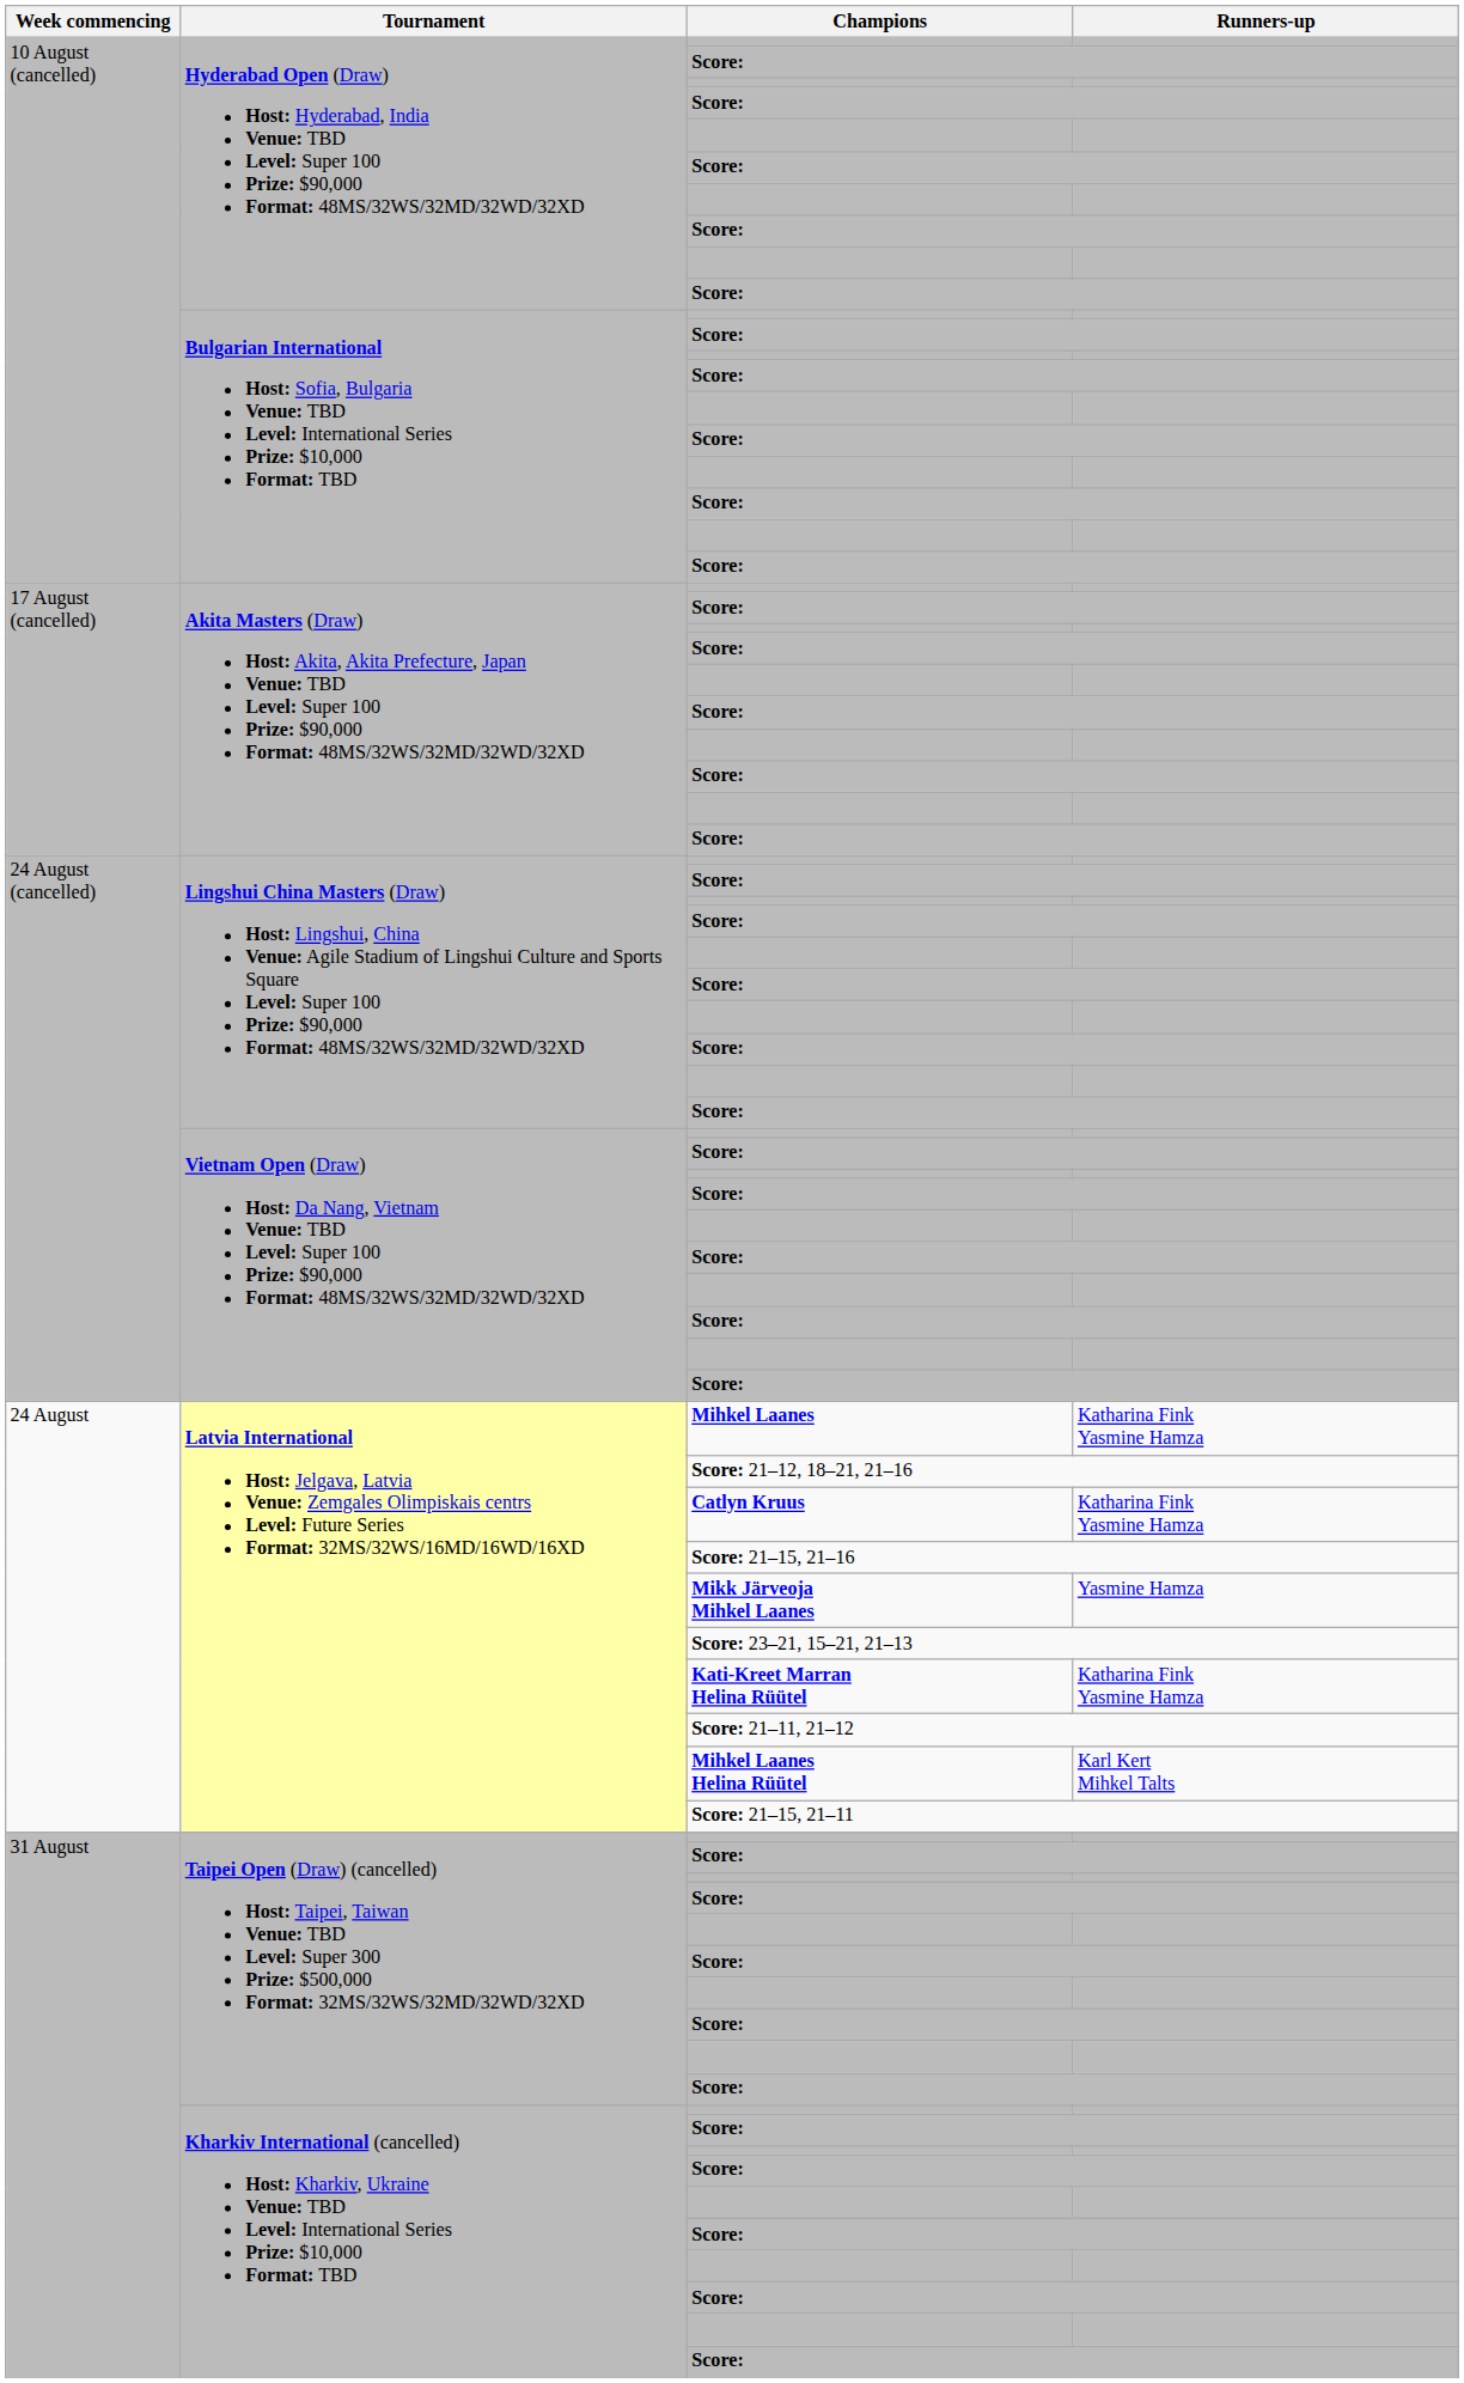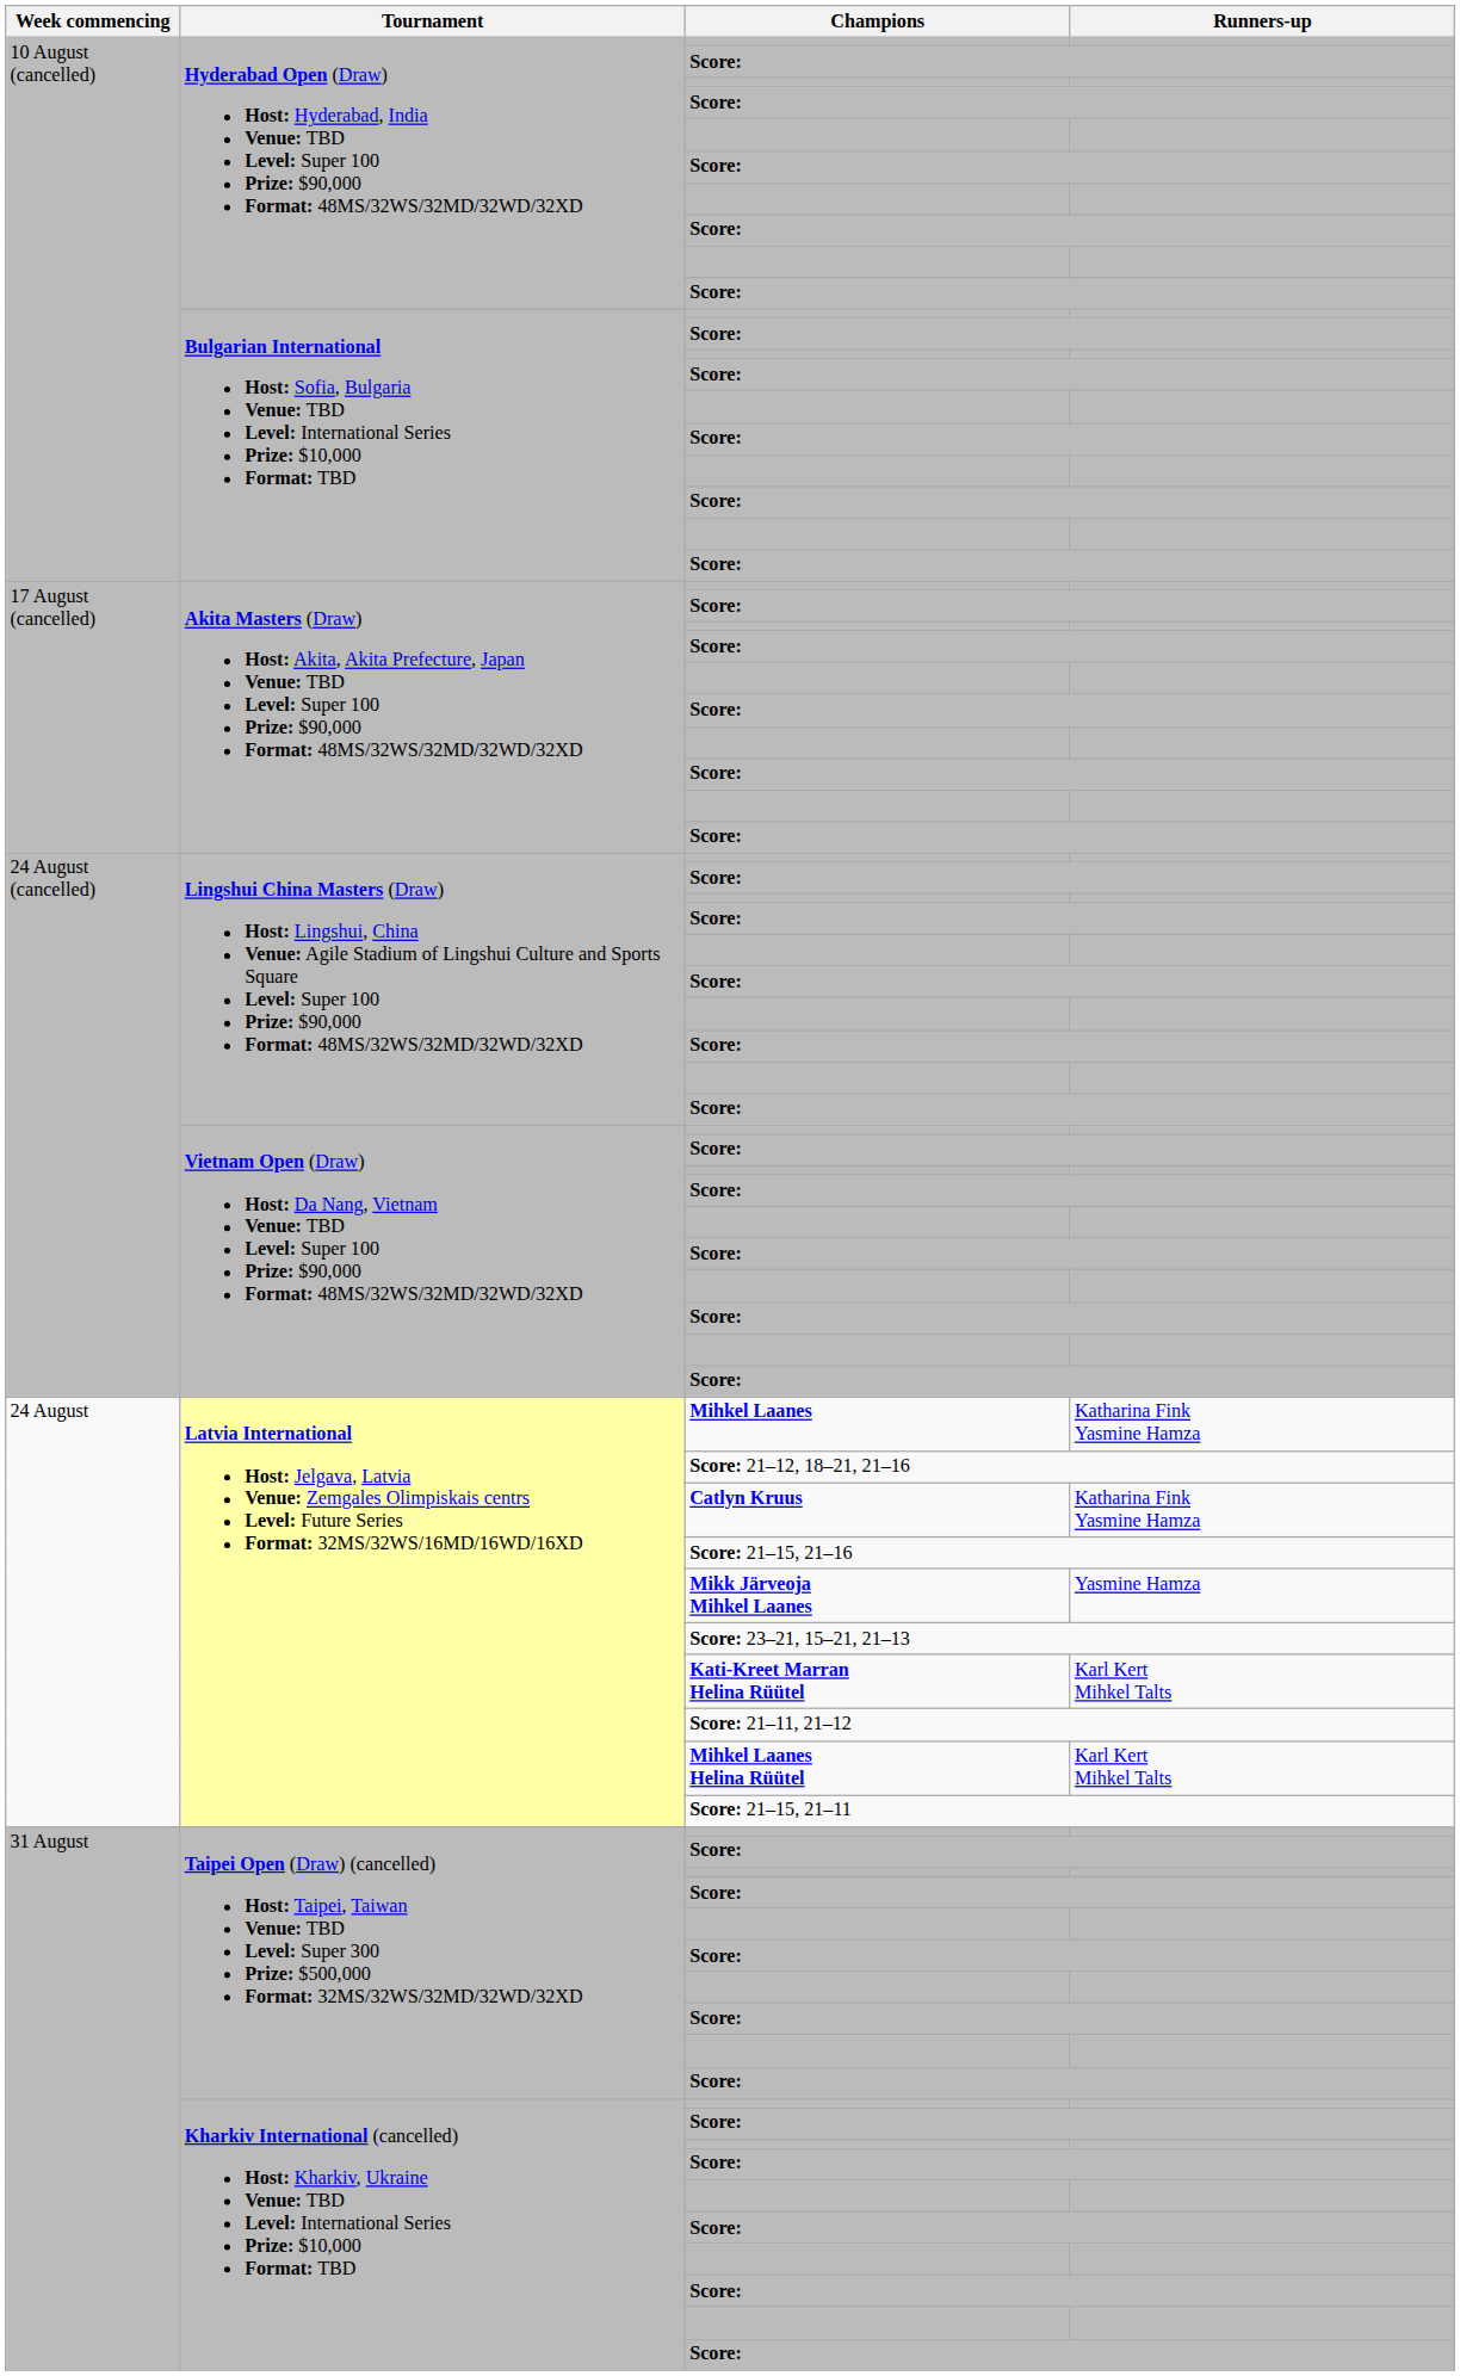 <table class="wikitable" style="font-size:80%">
 <tr>
 <th width="110">Week commencing</th>
 <th width="330">Tournament</th>
 <th width="250">Champions</th>
 <th width="250">Runners-up</th>
 </tr>
 <tr valign="top" bgcolor="#BBBBBB">
 <td rowspan="20">10 August (cancelled)</td>
 <td bgcolor="#BBBBBB" rowspan="10"><br><strong><a href='#'>Hyderabad Open</a></strong> (<a href='#'>Draw</a>) <ul><li><strong>Host:</strong> <a href='#'>Hyderabad</a>, <a href='#'>India</a></li><li><strong>Venue:</strong> TBD</li><li><strong>Level:</strong> Super 100</li><li><strong>Prize:</strong> $90,000</li><li><strong>Format:</strong> 48MS/32WS/32MD/32WD/32XD</li></ul></td>
 <td><strong> </strong></td>
 <td></td>
 </tr>
 <tr bgcolor="#BBBBBB">
 <td colspan="2"><strong>Score:</strong></td>
 </tr>
 <tr valign="top" bgcolor="#BBBBBB">
 <td><strong> </strong></td>
 <td></td>
 </tr>
 <tr bgcolor="#BBBBBB">
 <td colspan="2"><strong>Score:</strong></td>
 </tr>
 <tr valign="top" bgcolor="#BBBBBB">
 <td><strong> <br> </strong></td>
 <td> <br></td>
 </tr>
 <tr bgcolor="#BBBBBB">
 <td colspan="2"><strong>Score:</strong></td>
 </tr>
 <tr valign="top" bgcolor="#BBBBBB">
 <td><strong> <br> </strong></td>
 <td> <br></td>
 </tr>
 <tr bgcolor="#BBBBBB">
 <td colspan="2"><strong>Score:</strong></td>
 </tr>
 <tr valign="top" bgcolor="#BBBBBB">
 <td><strong> <br> </strong></td>
 <td> <br></td>
 </tr>
 <tr bgcolor="#BBBBBB">
 <td colspan="2"><strong>Score:</strong></td>
 </tr>
 <tr valign="top" bgcolor="#BBBBBB">
 <td bgcolor="#BBBBBB" rowspan="10"><br><strong><a href='#'>Bulgarian International</a></strong><ul><li><strong>Host:</strong> <a href='#'>Sofia</a>, <a href='#'>Bulgaria</a></li><li><strong>Venue:</strong> TBD</li><li><strong>Level:</strong> International Series</li><li><strong>Prize:</strong> $10,000</li><li><strong>Format:</strong> TBD</li></ul></td>
 <td><strong> </strong></td>
 <td></td>
 </tr>
 <tr bgcolor="#BBBBBB">
 <td colspan="2"><strong>Score:</strong></td>
 </tr>
 <tr valign="top" bgcolor="#BBBBBB">
 <td><strong> </strong></td>
 <td></td>
 </tr>
 <tr bgcolor="#BBBBBB">
 <td colspan="2"><strong>Score:</strong></td>
 </tr>
 <tr valign="top" bgcolor="#BBBBBB">
 <td><strong> <br> </strong></td>
 <td> <br></td>
 </tr>
 <tr bgcolor="#BBBBBB">
 <td colspan="2"><strong>Score:</strong></td>
 </tr>
 <tr valign="top" bgcolor="#BBBBBB">
 <td><strong> <br> </strong></td>
 <td> <br></td>
 </tr>
 <tr bgcolor="#BBBBBB">
 <td colspan="2"><strong>Score:</strong></td>
 </tr>
 <tr valign="top" bgcolor="#BBBBBB">
 <td><strong> <br> </strong></td>
 <td> <br></td>
 </tr>
 <tr bgcolor="#BBBBBB">
 <td colspan="2"><strong>Score:</strong></td>
 </tr>
 <tr valign="top" bgcolor="#BBBBBB">
 <td rowspan="10">17 August (cancelled)</td>
 <td bgcolor="#BBBBBB" rowspan="10"><br><strong><a href='#'>Akita Masters</a></strong> (<a href='#'>Draw</a>)<ul><li><strong>Host:</strong> <a href='#'>Akita</a>, <a href='#'>Akita Prefecture</a>, <a href='#'>Japan</a></li><li><strong>Venue:</strong> TBD</li><li><strong>Level:</strong> Super 100</li><li><strong>Prize:</strong> $90,000</li><li><strong>Format:</strong> 48MS/32WS/32MD/32WD/32XD</li></ul></td>
 <td><strong> </strong></td>
 <td></td>
 </tr>
 <tr bgcolor="#BBBBBB">
 <td colspan="2"><strong>Score:</strong></td>
 </tr>
 <tr valign="top" bgcolor="#BBBBBB">
 <td><strong> </strong></td>
 <td></td>
 </tr>
 <tr bgcolor="#BBBBBB">
 <td colspan="2"><strong>Score:</strong></td>
 </tr>
 <tr valign="top" bgcolor="#BBBBBB">
 <td><strong> <br> </strong></td>
 <td> <br></td>
 </tr>
 <tr bgcolor="#BBBBBB">
 <td colspan="2"><strong>Score:</strong></td>
 </tr>
 <tr valign="top" bgcolor="#BBBBBB">
 <td><strong> <br> </strong></td>
 <td> <br></td>
 </tr>
 <tr bgcolor="#BBBBBB">
 <td colspan="2"><strong>Score:</strong></td>
 </tr>
 <tr valign="top" bgcolor="#BBBBBB">
 <td><strong> <br> </strong></td>
 <td> <br></td>
 </tr>
 <tr bgcolor="#BBBBBB">
 <td colspan="2"><strong>Score:</strong></td>
 </tr>
 <tr valign="top" bgcolor="#BBBBBB">
 <td rowspan="20">24 August (cancelled)</td>
 <td bgcolor="#BBBBBB" rowspan="10"><br><strong><a href='#'>Lingshui China Masters</a></strong> (<a href='#'>Draw</a>) <ul><li><strong>Host:</strong> <a href='#'>Lingshui</a>, <a href='#'>China</a></li><li><strong>Venue:</strong> Agile Stadium of Lingshui Culture and Sports Square</li><li><strong>Level:</strong> Super 100</li><li><strong>Prize:</strong> $90,000</li><li><strong>Format:</strong> 48MS/32WS/32MD/32WD/32XD</li></ul></td>
 <td><strong> </strong></td>
 <td></td>
 </tr>
 <tr bgcolor="#BBBBBB">
 <td colspan="2"><strong>Score:</strong></td>
 </tr>
 <tr valign="top" bgcolor="#BBBBBB">
 <td><strong> </strong></td>
 <td></td>
 </tr>
 <tr bgcolor="#BBBBBB">
 <td colspan="2"><strong>Score:</strong></td>
 </tr>
 <tr valign="top" bgcolor="#BBBBBB">
 <td><strong> <br> </strong></td>
 <td> <br></td>
 </tr>
 <tr bgcolor="#BBBBBB">
 <td colspan="2"><strong>Score:</strong></td>
 </tr>
 <tr valign="top"  bgcolor="#BBBBBB">
 <td><strong> <br> </strong></td>
 <td> <br></td>
 </tr>
 <tr bgcolor="#BBBBBB">
 <td colspan="2"><strong>Score:</strong></td>
 </tr>
 <tr valign="top" bgcolor="#BBBBBB">
 <td><strong> <br> </strong></td>
 <td> <br></td>
 </tr>
 <tr bgcolor="#BBBBBB">
 <td colspan="2"><strong>Score:</strong></td>
 </tr>
 <tr valign="top" bgcolor="#BBBBBB">
 <td bgcolor="#BBBBBB" rowspan="10"><br><strong><a href='#'>Vietnam Open</a></strong> (<a href='#'>Draw</a>) <ul><li><strong>Host:</strong> <a href='#'>Da Nang</a>, <a href='#'>Vietnam</a></li><li><strong>Venue:</strong> TBD</li><li><strong>Level:</strong> Super 100</li><li><strong>Prize:</strong> $90,000</li><li><strong>Format:</strong> 48MS/32WS/32MD/32WD/32XD</li></ul></td>
 <td><strong> </strong></td>
 <td></td>
 </tr>
 <tr bgcolor="#BBBBBB">
 <td colspan="2"><strong>Score:</strong></td>
 </tr>
 <tr valign="top" bgcolor="#BBBBBB">
 <td><strong> </strong></td>
 <td></td>
 </tr>
 <tr bgcolor="#BBBBBB">
 <td colspan="2"><strong>Score:</strong></td>
 </tr>
 <tr valign="top" bgcolor="#BBBBBB">
 <td><strong> <br> </strong></td>
 <td> <br></td>
 </tr>
 <tr bgcolor="#BBBBBB">
 <td colspan="2"><strong>Score:</strong></td>
 </tr>
 <tr valign="top" bgcolor="#BBBBBB">
 <td><strong> <br> </strong></td>
 <td> <br></td>
 </tr>
 <tr bgcolor="#BBBBBB">
 <td colspan="2"><strong>Score:</strong></td>
 </tr>
 <tr valign="top" bgcolor="#BBBBBB">
 <td><strong> <br> </strong></td>
 <td> <br></td>
 </tr>
 <tr bgcolor="#BBBBBB">
 <td colspan="2"><strong>Score:</strong></td>
 </tr>
 <tr valign="top">
 <td rowspan="10">24 August</td>
 <td bgcolor="#FFFFA8" rowspan="10"><br><strong><a href='#'>Latvia International</a></strong><ul><li><strong>Host:</strong> <a href='#'>Jelgava</a>, <a href='#'>Latvia</a></li><li><strong>Venue:</strong> <a href='#'>Zemgales Olimpiskais centrs</a></li><li><strong>Level:</strong> Future Series</li><li><strong>Format:</strong> 32MS/32WS/16MD/16WD/16XD</li></ul></td>
 <td><strong> <a href='#'>Mihkel Laanes</a></strong></td>
 <td> <a href='#'>Katharina Fink</a><br> <a href='#'>Yasmine Hamza</a></td>
 </tr>
 <tr>
 <td colspan="2"><strong>Score:</strong> 21–12, 18–21, 21–16</td>
 </tr>
 <tr valign="top">
 <td><strong> <a href='#'>Catlyn Kruus</a></strong></td>
 <td> <a href='#'>Katharina Fink</a><br> <a href='#'>Yasmine Hamza</a></td>
 </tr>
 <tr>
 <td colspan="2"><strong>Score:</strong> 21–15, 21–16</td>
 </tr>
 <tr valign="top">
 <td><strong> <a href='#'>Mikk Järveoja</a><br> <a href='#'>Mihkel Laanes</a></strong></td>
 <td> <a href='#'>Yasmine Hamza</a></td>
 </tr>
 <tr>
 <td colspan="2"><strong>Score:</strong> 23–21, 15–21, 21–13</td>
 </tr>
 <tr valign="top">
 <td><strong> <a href='#'>Kati-Kreet Marran</a><br> <a href='#'>Helina Rüütel</a></strong></td>
-<td> <a href='#'>Katharina Fink</a><br> <a href='#'>Yasmine Hamza</a></td>
+<td> <a href='#'>Karl Kert</a><br> <a href='#'>Mihkel Talts</a></td>
 </tr>
 <tr>
 <td colspan="2"><strong>Score:</strong> 21–11, 21–12</td>
 </tr>
 <tr valign="top">
 <td><strong> <a href='#'>Mihkel Laanes</a><br> <a href='#'>Helina Rüütel</a></strong></td>
 <td> <a href='#'>Karl Kert</a><br> <a href='#'>Mihkel Talts</a></td>
 </tr>
 <tr>
 <td colspan="2"><strong>Score:</strong> 21–15, 21–11</td>
 </tr>
 <tr valign="top" bgcolor="#BBBBBB">
 <td rowspan="20">31 August</td>
 <td bgcolor="#BBBBBB" rowspan="10"><br><strong><a href='#'>Taipei Open</a></strong> (<a href='#'>Draw</a>) (cancelled)<ul><li><strong>Host:</strong> <a href='#'>Taipei</a>, <a href='#'>Taiwan</a></li><li><strong>Venue:</strong> TBD</li><li><strong>Level:</strong> Super 300</li><li><strong>Prize:</strong> $500,000</li><li><strong>Format:</strong> 32MS/32WS/32MD/32WD/32XD</li></ul></td>
 <td><strong> </strong></td>
 <td></td>
 </tr>
 <tr bgcolor="#BBBBBB">
 <td colspan="2"><strong>Score:</strong></td>
 </tr>
 <tr valign="top" bgcolor="#BBBBBB">
 <td><strong> </strong></td>
 <td></td>
 </tr>
 <tr bgcolor="#BBBBBB">
 <td colspan="2"><strong>Score:</strong></td>
 </tr>
 <tr valign="top" bgcolor="#BBBBBB">
 <td><strong> <br> </strong></td>
 <td> <br></td>
 </tr>
 <tr bgcolor="#BBBBBB">
 <td colspan="2"><strong>Score:</strong></td>
 </tr>
 <tr valign="top" bgcolor="#BBBBBB">
 <td><strong> <br> </strong></td>
 <td> <br></td>
 </tr>
 <tr bgcolor="#BBBBBB">
 <td colspan="2"><strong>Score:</strong></td>
 </tr>
 <tr valign="top" bgcolor="#BBBBBB">
 <td><strong> <br> </strong></td>
 <td> <br></td>
 </tr>
 <tr bgcolor="#BBBBBB">
 <td colspan="2"><strong>Score:</strong></td>
 </tr>
 <tr valign="top" bgcolor="#BBBBBB">
 <td bgcolor="#BBBBBB" rowspan="10"><br><strong><a href='#'>Kharkiv International</a></strong> (cancelled)<ul><li><strong>Host:</strong> <a href='#'>Kharkiv</a>, <a href='#'>Ukraine</a></li><li><strong>Venue:</strong> TBD</li><li><strong>Level:</strong> International Series</li><li><strong>Prize:</strong> $10,000</li><li><strong>Format:</strong> TBD</li></ul></td>
 <td><strong> </strong></td>
 <td></td>
 </tr>
 <tr bgcolor="#BBBBBB">
 <td colspan="2"><strong>Score:</strong></td>
 </tr>
 <tr valign="top" bgcolor="#BBBBBB">
 <td><strong> </strong></td>
 <td></td>
 </tr>
 <tr bgcolor="#BBBBBB">
 <td colspan="2"><strong>Score:</strong></td>
 </tr>
 <tr valign="top" bgcolor="#BBBBBB">
 <td><strong> <br> </strong></td>
 <td> <br></td>
 </tr>
 <tr bgcolor="#BBBBBB">
 <td colspan="2"><strong>Score:</strong></td>
 </tr>
 <tr valign="top" bgcolor="#BBBBBB">
 <td><strong> <br> </strong></td>
 <td> <br></td>
 </tr>
 <tr bgcolor="#BBBBBB">
 <td colspan="2"><strong>Score:</strong></td>
 </tr>
 <tr valign="top" bgcolor="#BBBBBB">
 <td><strong> <br> </strong></td>
 <td> <br></td>
 </tr>
 <tr bgcolor="#BBBBBB">
 <td colspan="2"><strong>Score:</strong></td>
 </tr>
 </table>
